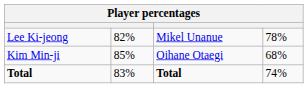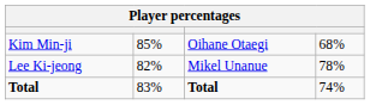 <table class="wikitable">
 <tr>
 <th colspan=4 width=400>Player percentages</th>
 </tr>
 <tr>
 <th colspan=2 width=200 style="white-space:nowrap;"></th>
 <th colspan=2 width=200 style="white-space:nowrap;"></th>
 </tr>
 <tr>
+<td><a href='#'>Kim Min-ji</a></td>
+<td>85%</td>
+<td><a href='#'>Oihane Otaegi</a></td>
+<td>68%</td>
+</tr>
+<tr>
 <td><a href='#'>Lee Ki-jeong</a></td>
 <td>82%</td>
 <td><a href='#'>Mikel Unanue</a></td>
 <td>78%</td>
-</tr>
-<tr>
-<td><a href='#'>Kim Min-ji</a></td>
-<td>85%</td>
-<td><a href='#'>Oihane Otaegi</a></td>
-<td>68%</td>
 </tr>
 <tr>
 <td><strong>Total</strong></td>
 <td>83%</td>
 <td><strong>Total</strong></td>
 <td>74%</td>
 </tr>
 </table>
